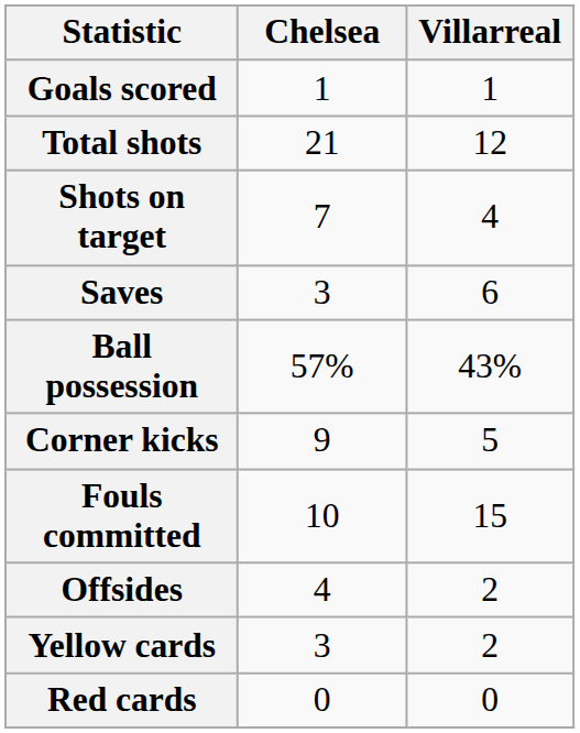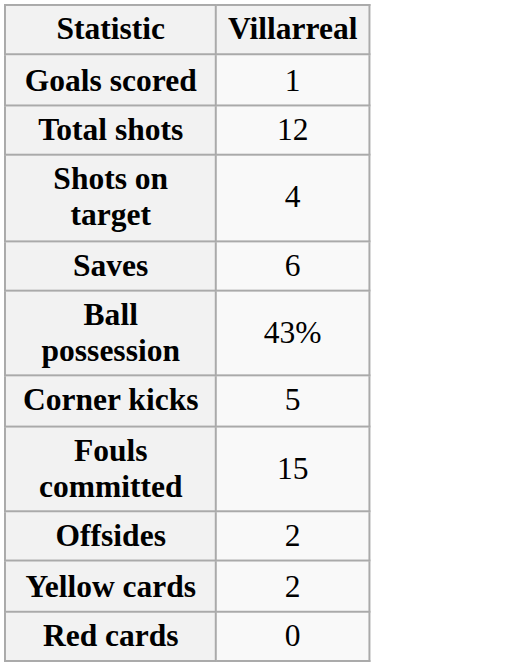 <table class="wikitable plainrowheaders" style="text-align:center">
 <tr>
 <th scope="col" style="width:100px">Statistic</th>
-<th scope="col" style="width:70px">Chelsea</th>
 <th scope="col" style="width:70px">Villarreal</th>
 </tr>
 <tr>
 <th scope=row>Goals scored</th>
 <td>1</td>
-<td>1</td>
 </tr>
 <tr>
 <th scope=row>Total shots</th>
-<td>21</td>
 <td>12</td>
 </tr>
 <tr>
 <th scope=row>Shots on target</th>
-<td>7</td>
 <td>4</td>
 </tr>
 <tr>
 <th scope=row>Saves</th>
-<td>3</td>
 <td>6</td>
 </tr>
 <tr>
 <th scope=row>Ball possession</th>
-<td>57%</td>
 <td>43%</td>
 </tr>
 <tr>
 <th scope=row>Corner kicks</th>
-<td>9</td>
 <td>5</td>
 </tr>
 <tr>
 <th scope=row>Fouls committed</th>
-<td>10</td>
 <td>15</td>
 </tr>
 <tr>
 <th scope=row>Offsides</th>
-<td>4</td>
 <td>2</td>
 </tr>
 <tr>
 <th scope=row>Yellow cards</th>
-<td>3</td>
 <td>2</td>
 </tr>
 <tr>
 <th scope=row>Red cards</th>
 <td>0</td>
-<td>0</td>
 </tr>
 </table>
